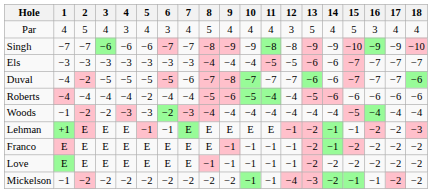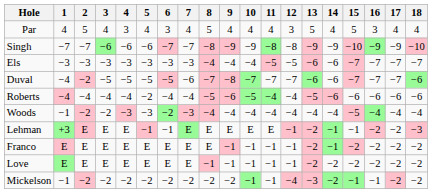 <table class="wikitable" style="text-align:center">
 <tr>
 <th>Hole</th>
 <th>  1  </th>
 <th>  2  </th>
 <th>  3  </th>
 <th>  4  </th>
 <th>  5  </th>
 <th>  6  </th>
 <th>  7  </th>
 <th>  8  </th>
 <th>  9  </th>
 <th> 10 </th>
 <th> 11 </th>
 <th> 12 </th>
 <th> 13 </th>
 <th> 14 </th>
 <th> 15 </th>
 <th> 16 </th>
 <th> 17 </th>
 <th> 18 </th>
 </tr>
 <tr>
 <td>Par</td>
 <td>4</td>
 <td>5</td>
 <td>4</td>
 <td>3</td>
 <td>4</td>
 <td>3</td>
 <td>4</td>
 <td>5</td>
 <td>4</td>
 <td>4</td>
 <td>4</td>
 <td>3</td>
 <td>5</td>
 <td>4</td>
 <td>5</td>
 <td>3</td>
 <td>4</td>
 <td>4</td>
 </tr>
 <tr>
 <td align=left> Singh</td>
 <td>−7</td>
 <td>−7</td>
 <td style="background: PaleGreen;">−6</td>
 <td>−6</td>
 <td>−6</td>
 <td style="background: Pink;">−7</td>
 <td>−7</td>
 <td style="background: Pink;">−8</td>
 <td style="background: Pink;">−9</td>
 <td>−9</td>
 <td style="background: PaleGreen;">−8</td>
 <td>−8</td>
 <td style="background: Pink;">−9</td>
 <td>−9</td>
 <td style="background: Pink;">−10</td>
 <td style="background: PaleGreen;">−9</td>
 <td>−9</td>
 <td style="background: Pink;">−10</td>
 </tr>
 <tr>
 <td align=left> Els</td>
 <td>−3</td>
 <td>−3</td>
 <td>−3</td>
 <td>−3</td>
 <td>−3</td>
 <td>−3</td>
 <td>−3</td>
 <td style="background: Pink;">−4</td>
 <td>−4</td>
 <td>−4</td>
 <td style="background: Pink;">−5</td>
 <td>−5</td>
 <td style="background: Pink;">−6</td>
 <td>−6</td>
 <td style="background: Pink;">−7</td>
 <td>−7</td>
 <td>−7</td>
 <td>−7</td>
 </tr>
 <tr>
 <td align=left> Duval</td>
 <td>−4</td>
 <td style="background: Pink;">−2</td>
 <td>−5</td>
 <td>−5</td>
 <td>−5</td>
 <td style="background: Pink;">−5</td>
 <td>−6</td>
 <td style="background: Pink;">−7</td>
 <td style="background: Pink;">−8</td>
 <td style="background: PaleGreen;">−7</td>
 <td>−7</td>
 <td>−7</td>
 <td style="background: PaleGreen;">−6</td>
 <td>−6</td>
 <td style="background: Pink;">−7</td>
 <td>−7</td>
 <td>−7</td>
 <td style="background: PaleGreen;">−6</td>
 </tr>
 <tr>
 <td align=left> Roberts</td>
 <td style="background: Pink;">−4</td>
 <td>−4</td>
 <td>−4</td>
 <td>−4</td>
 <td>−2</td>
 <td>−4</td>
 <td>−4</td>
 <td style="background: Pink;">−5</td>
 <td style="background: Pink;">−6</td>
 <td style="background: PaleGreen;">−5</td>
 <td style="background: PaleGreen;">−4</td>
 <td>−4</td>
 <td style="background: Pink;">−5</td>
 <td style="background: Pink;">−6</td>
 <td>−6</td>
 <td>−6</td>
 <td>−6</td>
 <td>−6</td>
 </tr>
 <tr>
 <td align=left> Woods</td>
 <td>−1</td>
 <td style="background: Pink;">−2</td>
 <td>−2</td>
 <td style="background: Pink;">−3</td>
 <td>−3</td>
 <td style="background: PaleGreen;">−2</td>
 <td style="background: Pink;">−3</td>
 <td style="background: Pink;">−4</td>
 <td>−4</td>
 <td>−4</td>
 <td>−4</td>
 <td>−4</td>
 <td>−4</td>
 <td>−4</td>
 <td style="background: Pink;">−5</td>
 <td style="background: PaleGreen;">−4</td>
 <td>−4</td>
 <td>−4</td>
 </tr>
 <tr>
 <td align=left> Lehman</td>
-<td style="background: PaleGreen;">+1</td>
+<td style="background: PaleGreen;">+3</td>
 <td style="background: Pink;">E</td>
 <td>E</td>
 <td>E</td>
 <td style="background: Pink;">−1</td>
 <td>−1</td>
 <td style="background: PaleGreen;">E</td>
 <td>E</td>
 <td>E</td>
 <td>E</td>
 <td>E</td>
 <td style="background: Pink;">−1</td>
 <td style="background: Pink;">−2</td>
 <td style="background: PaleGreen;">−1</td>
 <td>−1</td>
 <td style="background: Pink;">−2</td>
 <td>−2</td>
 <td style="background: Pink;">−3</td>
 </tr>
 <tr>
 <td align=left> Franco</td>
 <td style="background: Pink;">E</td>
 <td>E</td>
 <td>E</td>
 <td>E</td>
 <td>E</td>
 <td>E</td>
 <td>E</td>
 <td>E</td>
 <td style="background: Pink;">−1</td>
 <td>−1</td>
 <td>−1</td>
 <td>−1</td>
 <td style="background: Pink;">−2</td>
 <td style="background: PaleGreen;">−1</td>
 <td style="background: Pink;">−2</td>
 <td>−2</td>
 <td>−2</td>
 <td>−2</td>
 </tr>
 <tr>
 <td align=left> Love</td>
 <td style="background: PaleGreen;">E</td>
 <td>E</td>
 <td>E</td>
 <td>E</td>
 <td>E</td>
 <td>E</td>
 <td>E</td>
 <td style="background: Pink;">−1</td>
 <td>−1</td>
 <td>−1</td>
 <td>−1</td>
 <td>−1</td>
 <td style="background: Pink;">−2</td>
 <td>−2</td>
 <td>−2</td>
 <td>−2</td>
 <td>−2</td>
 <td>−2</td>
 </tr>
 <tr>
 <td align=left> Mickelson</td>
 <td>−1</td>
 <td style="background: Pink;">−2</td>
 <td>−2</td>
 <td>−2</td>
 <td>−2</td>
 <td>−2</td>
 <td>−2</td>
 <td>−2</td>
 <td>−2</td>
 <td style="background: PaleGreen;">−1</td>
 <td>−1</td>
 <td style="background: Pink;">−4</td>
 <td style="background: Pink;">−3</td>
 <td style="background: PaleGreen;">−2</td>
 <td style="background: PaleGreen;">−1</td>
 <td>−1</td>
 <td style="background: Pink;">−2</td>
 <td>−2</td>
 </tr>
 </table>
